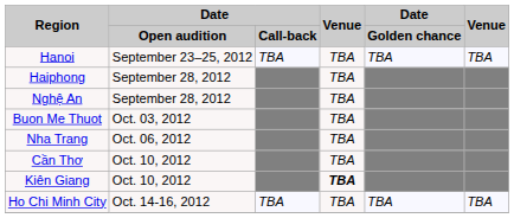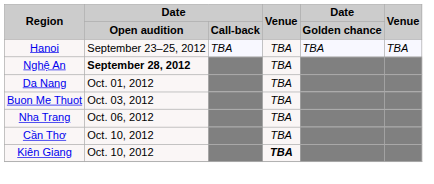 <table class="wikitable" border="1">
 <tr style="text-align:Center; background:#cccccc;">
 <td rowspan=2><strong>Region</strong></td>
 <td colspan=2><strong>Date</strong></td>
 <td rowspan=2><strong>Venue</strong></td>
 <td><strong>Date</strong></td>
 <td rowspan=2><strong>Venue</strong></td>
 </tr>
 <tr style="text-align:Center; background:#cccccc;">
 <td><strong>Open audition</strong></td>
 <td><strong>Call-back</strong></td>
 <td><strong>Golden chance</strong></td>
 </tr>
 <tr style="text-align:Center; background:#FAF6F6;">
 <td align="center" bgcolor="#FAF6F6"><a href='#'>Hanoi</a></td>
 <td align=left>September 23–25, 2012</td>
 <td align=left bgcolor="ghostwhite"><em>TBA</em></td>
 <td><em>TBA</em></td>
 <td align=left bgcolor=ghostwhite><em>TBA</em></td>
 <td align=left bgcolor=ghostwhite><em>TBA</em></td>
 </tr>
 <tr style="text-align:Center; background:#FAF6F6;">
-<td align=center bgcolor="#FAF6F6"><a href='#'>Haiphong</a></td>
-<td align=left>September 28, 2012</td>
+<td align=center bgcolor="#FAF6F6"><a href='#'>Nghệ An</a></td>
+<td align=left><strong>September 28, 2012</strong></td>
 <td bgcolor=gray></td>
 <td><em>TBA</em></td>
-<td bgcolor="gray"></td>
-<td bgcolor="gray"></td>
+<td bgcolor=gray></td>
+<td bgcolor=gray></td>
 </tr>
 <tr style="text-align:Center; background:#FAF6F6;">
-<td align=center bgcolor="#FAF6F6"><a href='#'>Nghệ An</a></td>
-<td align=left>September 28, 2012</td>
+<td align=center bgcolor="#FAF6F6"><a href='#'>Da Nang</a></td>
+<td align=left>Oct. 01, 2012</td>
 <td bgcolor=gray></td>
 <td><em>TBA</em></td>
 <td bgcolor=gray></td>
 <td bgcolor=gray></td>
 </tr>
 <tr style="text-align:Center; background:#FAF6F6;">
 <td align=center bgcolor="#FAF6F6"><a href='#'>Buon Me Thuot</a></td>
 <td align=left>Oct. 03, 2012</td>
 <td bgcolor=gray></td>
 <td><em>TBA</em></td>
 <td bgcolor=gray></td>
 <td bgcolor=gray></td>
 </tr>
 <tr style="text-align:Center; background:#FAF6F6;">
 <td align=center bgcolor="#FAF6F6"><a href='#'>Nha Trang</a></td>
 <td align=left>Oct. 06, 2012</td>
 <td bgcolor=gray></td>
 <td><em>TBA</em></td>
 <td bgcolor=gray></td>
 <td bgcolor=gray></td>
 </tr>
 <tr style="text-align:Center; background:#FAF6F6;">
 <td align=center bgcolor="#FAF6F6"><a href='#'>Cần Thơ</a></td>
 <td align=left>Oct. 10, 2012</td>
 <td bgcolor=gray></td>
 <td><em>TBA</em></td>
 <td bgcolor=gray></td>
 <td bgcolor=gray></td>
 </tr>
 <tr style="text-align:Center; background:#FAF6F6;">
 <td align=center bgcolor="#FAF6F6"><a href='#'>Kiên Giang</a></td>
 <td align=left>Oct. 10, 2012</td>
 <td bgcolor=gray></td>
 <td><strong><em>TBA</em></strong></td>
 <td bgcolor=gray></td>
 <td bgcolor=gray></td>
 </tr>
-<tr style="text-align:Center; background:#FAF6F6;">
-<td align=center bgcolor="#FAF6F6"><a href='#'>Ho Chi Minh City</a></td>
-<td align=left>Oct. 14-16, 2012</td>
-<td align=left bgcolor=ghostwhite><em>TBA</em></td>
-<td><em>TBA</em></td>
-<td align=left bgcolor=ghostwhite><em>TBA</em></td>
-<td align=left bgcolor=ghostwhite><em>TBA</em></td>
-</tr>
 <tr>
 </tr>
 </table>
